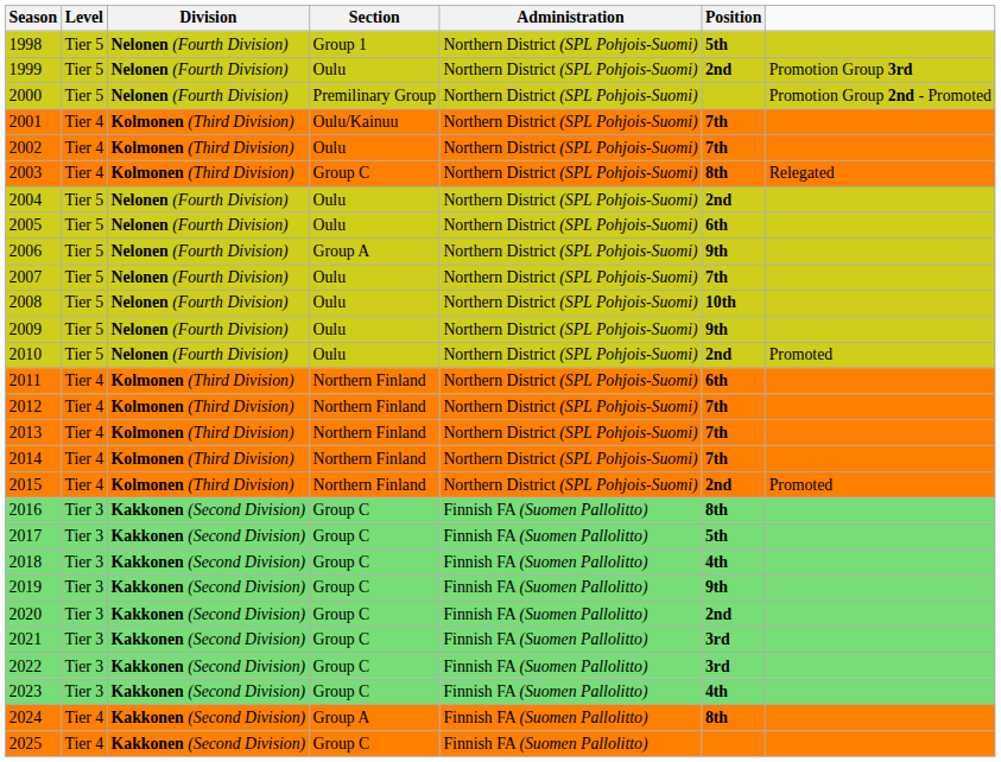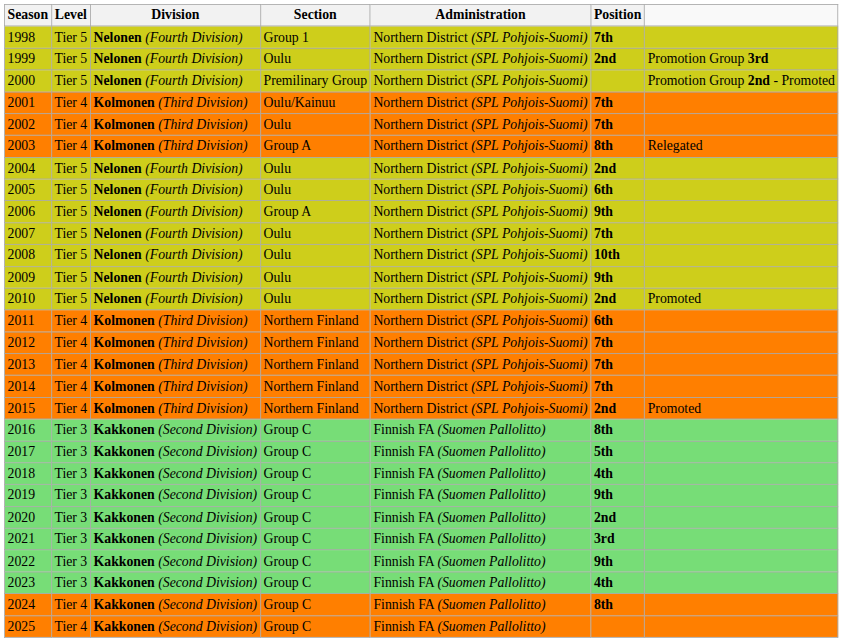 <table class="wikitable">
 <tr style="background:#f0f6fa;">
 <th><strong>Season</strong></th>
 <th><strong>Level</strong></th>
 <th><strong>Division</strong></th>
 <th><strong>Section</strong></th>
 <th><strong>Administration</strong></th>
 <th><strong>Position</strong></th>
 </tr>
 <tr>
 <td style="background:#CECE1B;">1998</td>
 <td style="background:#CECE1B;">Tier 5</td>
 <td style="background:#CECE1B;"><strong>Nelonen</strong> <em>(Fourth Division)</em></td>
 <td style="background:#CECE1B;">Group 1</td>
 <td style="background:#CECE1B;">Northern District <em>(SPL Pohjois-Suomi)</em></td>
-<td style="background:#CECE1B;"><strong>5th</strong></td>
+<td style="background:#CECE1B;"><strong>7th</strong></td>
 <td style="background:#CECE1B;"></td>
 </tr>
 <tr>
 <td style="background:#CECE1B;">1999</td>
 <td style="background:#CECE1B;">Tier 5</td>
 <td style="background:#CECE1B;"><strong>Nelonen</strong> <em>(Fourth Division)</em></td>
 <td style="background:#CECE1B;">Oulu</td>
 <td style="background:#CECE1B;">Northern District <em>(SPL Pohjois-Suomi)</em></td>
 <td style="background:#CECE1B;"><strong>2nd</strong></td>
 <td style="background:#CECE1B;">Promotion Group <strong>3rd</strong></td>
 </tr>
 <tr>
 <td style="background:#CECE1B;">2000</td>
 <td style="background:#CECE1B;">Tier 5</td>
 <td style="background:#CECE1B;"><strong>Nelonen</strong> <em>(Fourth Division)</em></td>
 <td style="background:#CECE1B;">Premilinary Group</td>
 <td style="background:#CECE1B;">Northern District <em>(SPL Pohjois-Suomi)</em></td>
 <td style="background:#CECE1B;"></td>
 <td style="background:#CECE1B;">Promotion Group <strong>2nd</strong> - Promoted</td>
 </tr>
 <tr>
 <td style="background:#FF7F00;">2001</td>
 <td style="background:#FF7F00;">Tier 4</td>
 <td style="background:#FF7F00;"><strong>Kolmonen</strong> <em>(Third Division)</em></td>
 <td style="background:#FF7F00;">Oulu/Kainuu</td>
 <td style="background:#FF7F00;">Northern District <em>(SPL Pohjois-Suomi)</em></td>
 <td style="background:#FF7F00;"><strong>7th</strong></td>
 <td style="background:#FF7F00;"></td>
 </tr>
 <tr>
 <td style="background:#FF7F00;">2002</td>
 <td style="background:#FF7F00;">Tier 4</td>
 <td style="background:#FF7F00;"><strong>Kolmonen</strong> <em>(Third Division)</em></td>
 <td style="background:#FF7F00;">Oulu</td>
 <td style="background:#FF7F00;">Northern District <em>(SPL Pohjois-Suomi)</em></td>
 <td style="background:#FF7F00;"><strong>7th</strong></td>
 <td style="background:#FF7F00;"></td>
 </tr>
 <tr>
 <td style="background:#FF7F00;">2003</td>
 <td style="background:#FF7F00;">Tier 4</td>
 <td style="background:#FF7F00;"><strong>Kolmonen</strong> <em>(Third Division)</em></td>
-<td style="background:#FF7F00;">Group C</td>
+<td style="background:#FF7F00;">Group A</td>
 <td style="background:#FF7F00;">Northern District <em>(SPL Pohjois-Suomi)</em></td>
 <td style="background:#FF7F00;"><strong>8th</strong></td>
 <td style="background:#FF7F00;">Relegated</td>
 </tr>
 <tr>
 <td style="background:#CECE1B;">2004</td>
 <td style="background:#CECE1B;">Tier 5</td>
 <td style="background:#CECE1B;"><strong>Nelonen</strong> <em>(Fourth Division)</em></td>
 <td style="background:#CECE1B;">Oulu</td>
 <td style="background:#CECE1B;">Northern District <em>(SPL Pohjois-Suomi)</em></td>
 <td style="background:#CECE1B;"><strong>2nd</strong></td>
 <td style="background:#CECE1B;"></td>
 </tr>
 <tr>
 <td style="background:#CECE1B;">2005</td>
 <td style="background:#CECE1B;">Tier 5</td>
 <td style="background:#CECE1B;"><strong>Nelonen</strong> <em>(Fourth Division)</em></td>
 <td style="background:#CECE1B;">Oulu</td>
 <td style="background:#CECE1B;">Northern District <em>(SPL Pohjois-Suomi)</em></td>
 <td style="background:#CECE1B;"><strong>6th</strong></td>
 <td style="background:#CECE1B;"></td>
 </tr>
 <tr>
 <td style="background:#CECE1B;">2006</td>
 <td style="background:#CECE1B;">Tier 5</td>
 <td style="background:#CECE1B;"><strong>Nelonen</strong> <em>(Fourth Division)</em></td>
 <td style="background:#CECE1B;">Group A</td>
 <td style="background:#CECE1B;">Northern District <em>(SPL Pohjois-Suomi)</em></td>
 <td style="background:#CECE1B;"><strong>9th</strong></td>
 <td style="background:#CECE1B;"></td>
 </tr>
 <tr>
 <td style="background:#CECE1B;">2007</td>
 <td style="background:#CECE1B;">Tier 5</td>
 <td style="background:#CECE1B;"><strong>Nelonen</strong> <em>(Fourth Division)</em></td>
 <td style="background:#CECE1B;">Oulu</td>
 <td style="background:#CECE1B;">Northern District <em>(SPL Pohjois-Suomi)</em></td>
 <td style="background:#CECE1B;"><strong>7th</strong></td>
 <td style="background:#CECE1B;"></td>
 </tr>
 <tr>
 <td style="background:#CECE1B;">2008</td>
 <td style="background:#CECE1B;">Tier 5</td>
 <td style="background:#CECE1B;"><strong>Nelonen</strong> <em>(Fourth Division)</em></td>
 <td style="background:#CECE1B;">Oulu</td>
 <td style="background:#CECE1B;">Northern District <em>(SPL Pohjois-Suomi)</em></td>
 <td style="background:#CECE1B;"><strong>10th</strong></td>
 <td style="background:#CECE1B;"></td>
 </tr>
 <tr>
 <td style="background:#CECE1B;">2009</td>
 <td style="background:#CECE1B;">Tier 5</td>
 <td style="background:#CECE1B;"><strong>Nelonen</strong> <em>(Fourth Division)</em></td>
 <td style="background:#CECE1B;">Oulu</td>
 <td style="background:#CECE1B;">Northern District <em>(SPL Pohjois-Suomi)</em></td>
 <td style="background:#CECE1B;"><strong>9th</strong></td>
 <td style="background:#CECE1B;"></td>
 </tr>
 <tr>
 <td style="background:#CECE1B;">2010</td>
 <td style="background:#CECE1B;">Tier 5</td>
 <td style="background:#CECE1B;"><strong>Nelonen</strong> <em>(Fourth Division)</em></td>
 <td style="background:#CECE1B;">Oulu</td>
 <td style="background:#CECE1B;">Northern District <em>(SPL Pohjois-Suomi)</em></td>
 <td style="background:#CECE1B;"><strong>2nd</strong></td>
 <td style="background:#CECE1B;">Promoted</td>
 </tr>
 <tr>
 <td style="background:#FF7F00;">2011</td>
 <td style="background:#FF7F00;">Tier 4</td>
 <td style="background:#FF7F00;"><strong>Kolmonen</strong> <em>(Third Division)</em></td>
 <td style="background:#FF7F00;">Northern Finland</td>
 <td style="background:#FF7F00;">Northern District <em>(SPL Pohjois-Suomi)</em></td>
 <td style="background:#FF7F00;"><strong>6th</strong></td>
 <td style="background:#FF7F00;"></td>
 </tr>
 <tr>
 <td style="background:#FF7F00;">2012</td>
 <td style="background:#FF7F00;">Tier 4</td>
 <td style="background:#FF7F00;"><strong>Kolmonen</strong> <em>(Third Division)</em></td>
 <td style="background:#FF7F00;">Northern Finland</td>
 <td style="background:#FF7F00;">Northern District <em>(SPL Pohjois-Suomi)</em></td>
 <td style="background:#FF7F00;"><strong>7th</strong></td>
 <td style="background:#FF7F00;"></td>
 </tr>
 <tr>
 <td style="background:#FF7F00;">2013</td>
 <td style="background:#FF7F00;">Tier 4</td>
 <td style="background:#FF7F00;"><strong>Kolmonen</strong> <em>(Third Division)</em></td>
 <td style="background:#FF7F00;">Northern Finland</td>
 <td style="background:#FF7F00;">Northern District <em>(SPL Pohjois-Suomi)</em></td>
 <td style="background:#FF7F00;"><strong>7th</strong></td>
 <td style="background:#FF7F00;"></td>
 </tr>
 <tr>
 <td style="background:#FF7F00;">2014</td>
 <td style="background:#FF7F00;">Tier 4</td>
 <td style="background:#FF7F00;"><strong>Kolmonen</strong> <em>(Third Division)</em></td>
 <td style="background:#FF7F00;">Northern Finland</td>
 <td style="background:#FF7F00;">Northern District <em>(SPL Pohjois-Suomi)</em></td>
 <td style="background:#FF7F00;"><strong>7th</strong></td>
 <td style="background:#FF7F00;"></td>
 </tr>
 <tr>
 <td style="background:#FF7F00;">2015</td>
 <td style="background:#FF7F00;">Tier 4</td>
 <td style="background:#FF7F00;"><strong>Kolmonen</strong> <em>(Third Division)</em></td>
 <td style="background:#FF7F00;">Northern Finland</td>
 <td style="background:#FF7F00;">Northern District <em>(SPL Pohjois-Suomi)</em></td>
 <td style="background:#FF7F00;"><strong>2nd</strong></td>
 <td style="background:#FF7F00;">Promoted</td>
 </tr>
 <tr>
 <td style="background:#77DD77;">2016</td>
 <td style="background:#77DD77;">Tier 3</td>
 <td style="background:#77DD77;"><strong>Kakkonen</strong> <em>(Second Division)</em></td>
 <td style="background:#77DD77;">Group C</td>
 <td style="background:#77DD77;">Finnish FA <em>(Suomen Pallolitto)</em></td>
 <td style="background:#77DD77;"><strong>8th</strong></td>
 <td style="background:#77DD77;"></td>
 </tr>
 <tr>
 <td style="background:#77DD77;">2017</td>
 <td style="background:#77DD77;">Tier 3</td>
 <td style="background:#77DD77;"><strong>Kakkonen</strong> <em>(Second Division)</em></td>
 <td style="background:#77DD77;">Group C</td>
 <td style="background:#77DD77;">Finnish FA <em>(Suomen Pallolitto)</em></td>
 <td style="background:#77DD77;"><strong>5th</strong></td>
 <td style="background:#77DD77;"></td>
 </tr>
 <tr>
 <td style="background:#77DD77;">2018</td>
 <td style="background:#77DD77;">Tier 3</td>
 <td style="background:#77DD77;"><strong>Kakkonen</strong> <em>(Second Division)</em></td>
 <td style="background:#77DD77;">Group C</td>
 <td style="background:#77DD77;">Finnish FA <em>(Suomen Pallolitto)</em></td>
 <td style="background:#77DD77;"><strong>4th</strong></td>
 <td style="background:#77DD77;"></td>
 </tr>
 <tr>
 <td style="background:#77DD77;">2019</td>
 <td style="background:#77DD77;">Tier 3</td>
 <td style="background:#77DD77;"><strong>Kakkonen</strong> <em>(Second Division)</em></td>
 <td style="background:#77DD77;">Group C</td>
 <td style="background:#77DD77;">Finnish FA <em>(Suomen Pallolitto)</em></td>
 <td style="background:#77DD77;"><strong>9th</strong></td>
 <td style="background:#77DD77;"></td>
 </tr>
 <tr>
 <td style="background:#77DD77;">2020</td>
 <td style="background:#77DD77;">Tier 3</td>
 <td style="background:#77DD77;"><strong>Kakkonen</strong> <em>(Second Division)</em></td>
 <td style="background:#77DD77;">Group C</td>
 <td style="background:#77DD77;">Finnish FA <em>(Suomen Pallolitto)</em></td>
 <td style="background:#77DD77;"><strong>2nd</strong></td>
 <td style="background:#77DD77;"></td>
 </tr>
 <tr>
 <td style="background:#77DD77;">2021</td>
 <td style="background:#77DD77;">Tier 3</td>
 <td style="background:#77DD77;"><strong>Kakkonen</strong> <em>(Second Division)</em></td>
 <td style="background:#77DD77;">Group C</td>
 <td style="background:#77DD77;">Finnish FA <em>(Suomen Pallolitto)</em></td>
 <td style="background:#77DD77;"><strong>3rd</strong></td>
 <td style="background:#77DD77;"></td>
 </tr>
 <tr>
 <td style="background:#77DD77;">2022</td>
 <td style="background:#77DD77;">Tier 3</td>
 <td style="background:#77DD77;"><strong>Kakkonen</strong> <em>(Second Division)</em></td>
 <td style="background:#77DD77;">Group C</td>
 <td style="background:#77DD77;">Finnish FA <em>(Suomen Pallolitto)</em></td>
-<td style="background:#77DD77;"><strong>3rd</strong></td>
+<td style="background:#77DD77;"><strong>9th</strong></td>
 <td style="background:#77DD77;"></td>
 </tr>
 <tr>
 <td style="background:#77DD77;">2023</td>
 <td style="background:#77DD77;">Tier 3</td>
 <td style="background:#77DD77;"><strong>Kakkonen</strong> <em>(Second Division)</em></td>
 <td style="background:#77DD77;">Group C</td>
 <td style="background:#77DD77;">Finnish FA <em>(Suomen Pallolitto)</em></td>
 <td style="background:#77DD77;"><strong>4th</strong></td>
 <td style="background:#77DD77;"></td>
 </tr>
 <tr>
 <td style="background:#FF7F00;">2024</td>
 <td style="background:#FF7F00;">Tier 4</td>
 <td style="background:#FF7F00;"><strong>Kakkonen</strong> <em>(Second Division)</em></td>
-<td style="background:#FF7F00;">Group A</td>
+<td style="background:#FF7F00;">Group C</td>
 <td style="background:#FF7F00;">Finnish FA <em>(Suomen Pallolitto)</em></td>
 <td style="background:#FF7F00;"><strong>8th</strong></td>
 <td style="background:#FF7F00;"></td>
 </tr>
 <tr>
 <td style="background:#FF7F00;">2025</td>
 <td style="background:#FF7F00;">Tier 4</td>
 <td style="background:#FF7F00;"><strong>Kakkonen</strong> <em>(Second Division)</em></td>
 <td style="background:#FF7F00;">Group C</td>
 <td style="background:#FF7F00;">Finnish FA <em>(Suomen Pallolitto)</em></td>
 <td style="background:#FF7F00;"></td>
 <td style="background:#FF7F00;"></td>
 </tr>
 </table>
